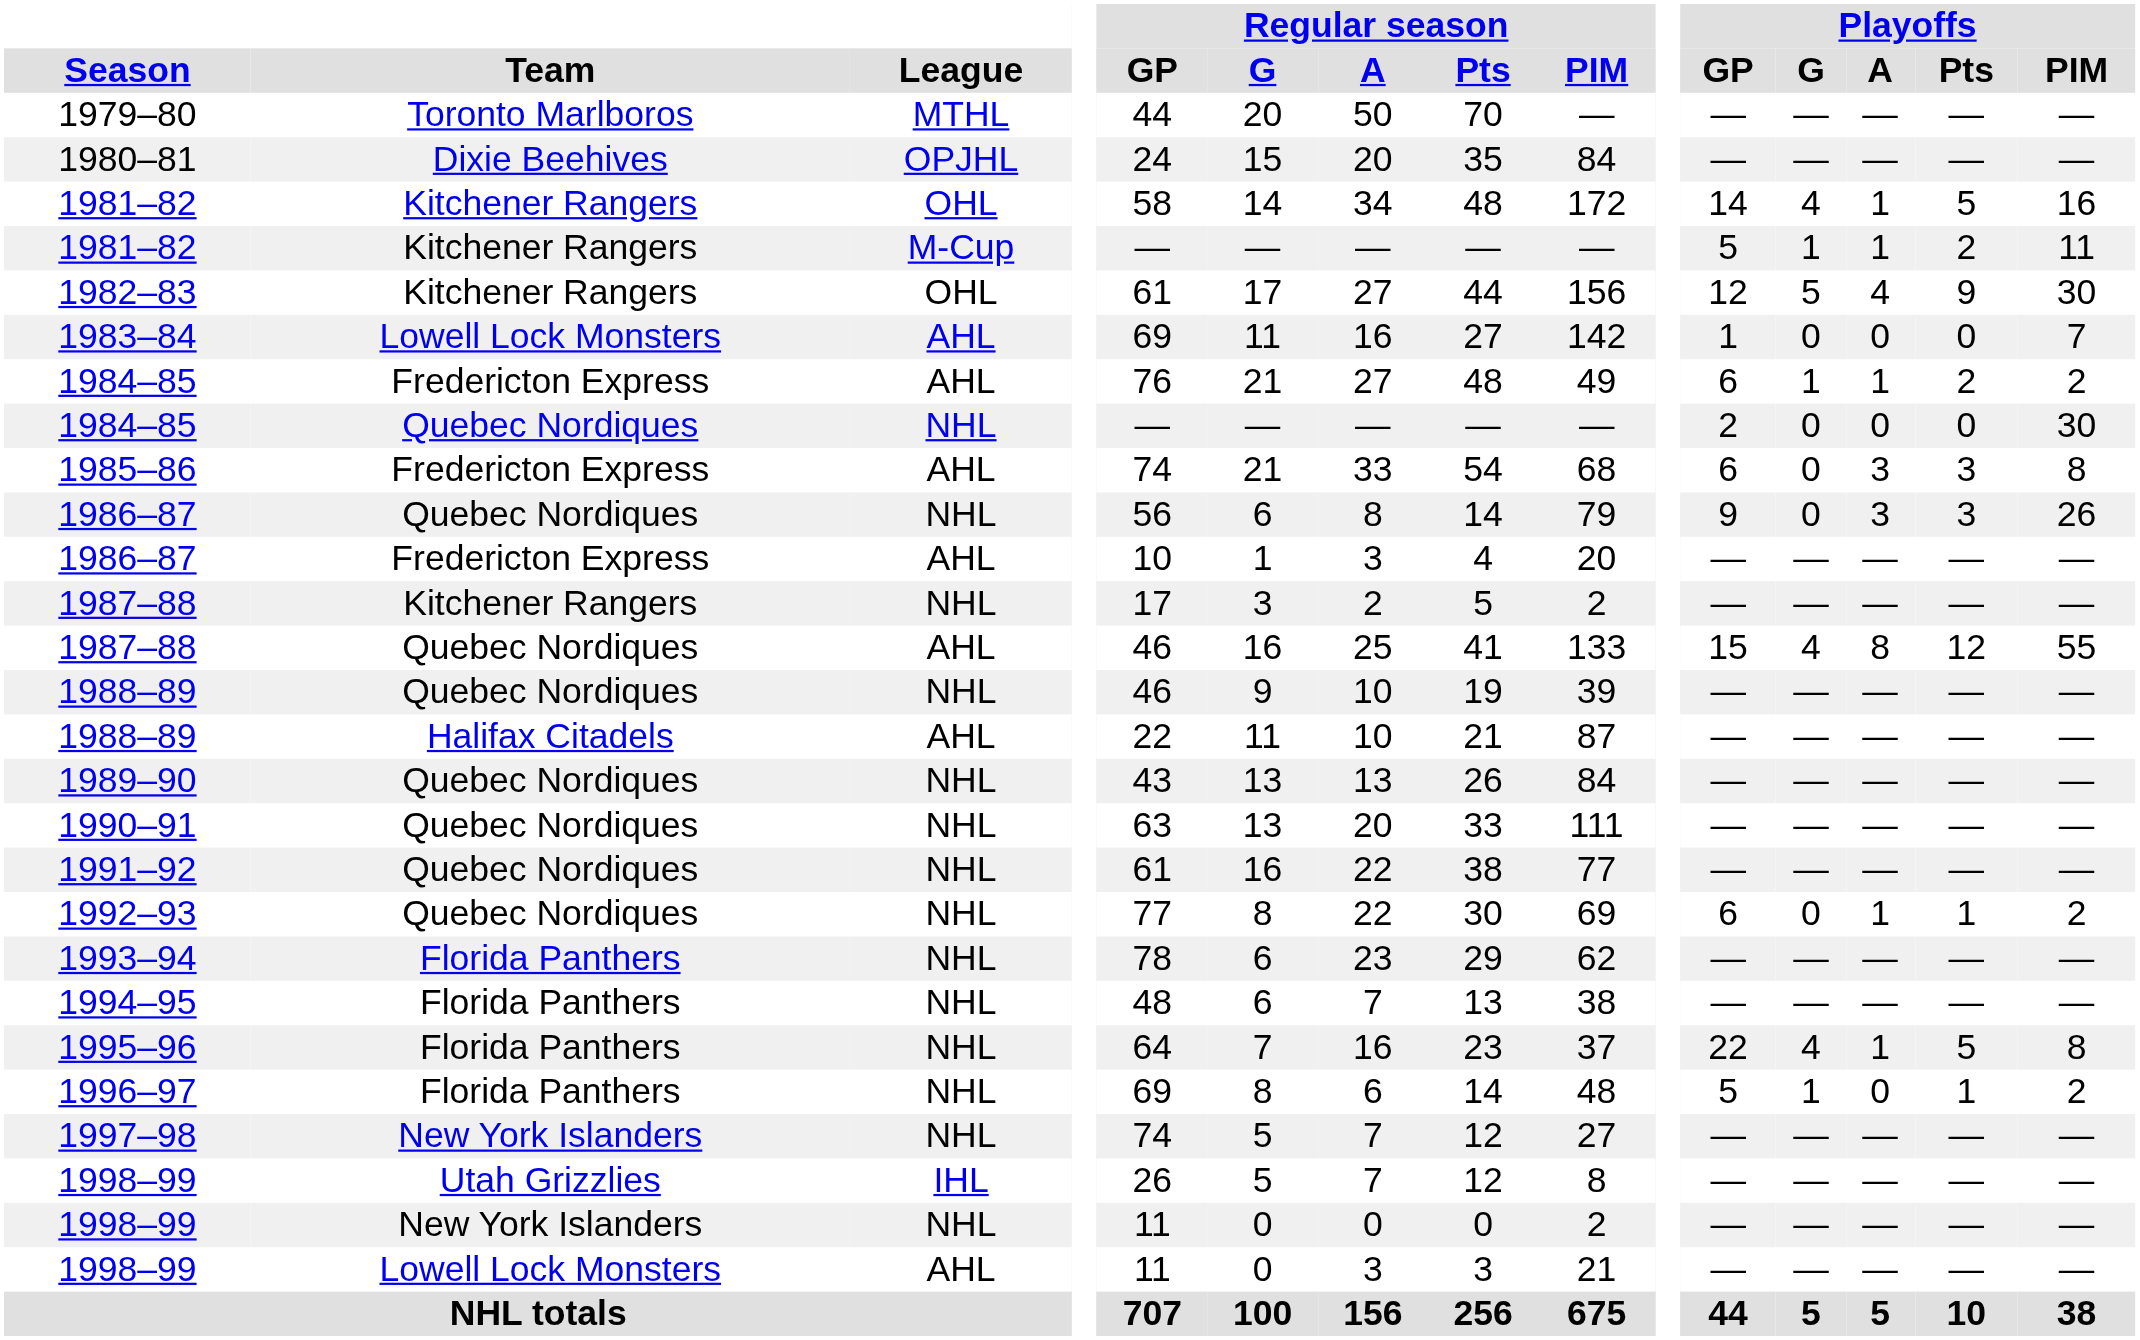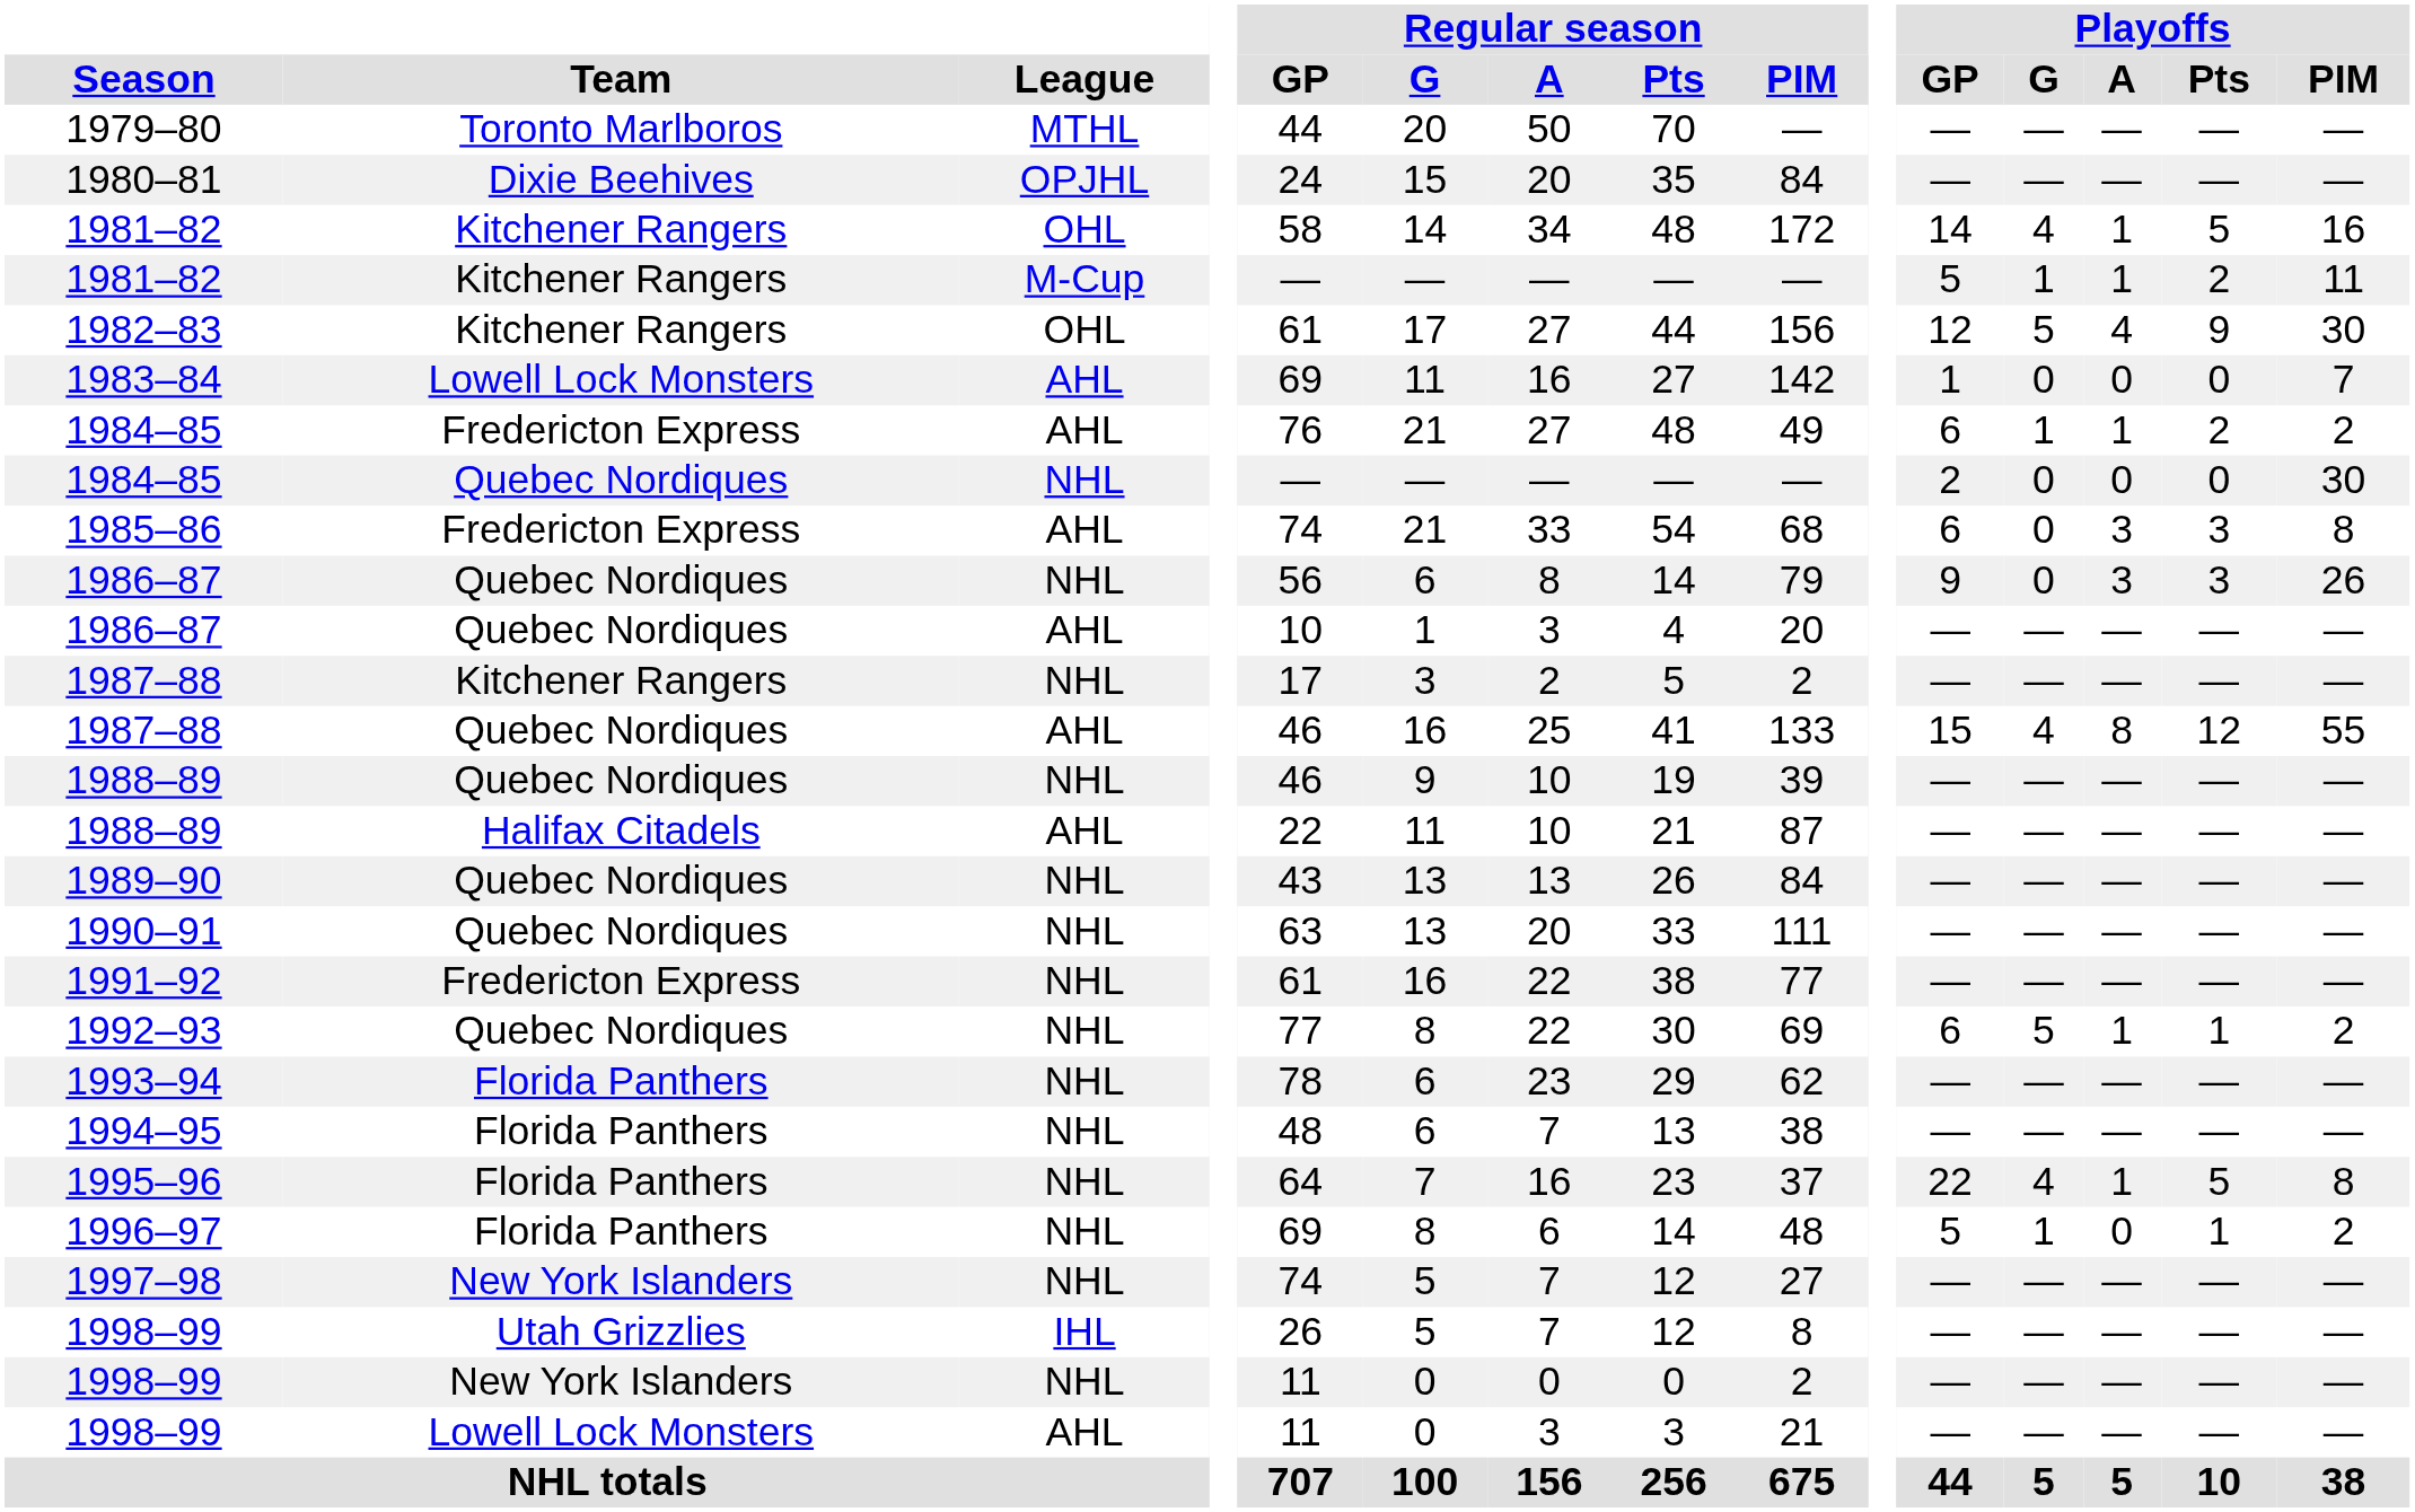 <table border="0" cellpadding="1" cellspacing="0" style="text-align:center; width:60em;">
 <tr style="background:#e0e0e0;">
 <th colspan="3"  bgcolor="#ffffff"> </th>
 <th rowspan="99" bgcolor="#ffffff"> </th>
 <th colspan="5"><a href='#'>Regular season</a></th>
 <th rowspan="99" bgcolor="#ffffff"> </th>
 <th colspan="5"><a href='#'>Playoffs</a></th>
 </tr>
 <tr style="background:#e0e0e0;">
 <th><a href='#'>Season</a></th>
 <th>Team</th>
 <th>League</th>
 <th>GP</th>
 <th><a href='#'>G</a></th>
 <th><a href='#'>A</a></th>
 <th><a href='#'>Pts</a></th>
 <th><a href='#'>PIM</a></th>
 <th>GP</th>
 <th>G</th>
 <th>A</th>
 <th>Pts</th>
 <th>PIM</th>
 </tr>
 <tr>
 <td>1979–80</td>
 <td><a href='#'>Toronto Marlboros</a></td>
 <td><a href='#'>MTHL</a></td>
 <td>44</td>
 <td>20</td>
 <td>50</td>
 <td>70</td>
 <td>—</td>
 <td>—</td>
 <td>—</td>
 <td>—</td>
 <td>—</td>
 <td>—</td>
 </tr>
 <tr style="background:#f0f0f0;">
 <td>1980–81</td>
 <td><a href='#'>Dixie Beehives</a></td>
 <td><a href='#'>OPJHL</a></td>
 <td>24</td>
 <td>15</td>
 <td>20</td>
 <td>35</td>
 <td>84</td>
 <td>—</td>
 <td>—</td>
 <td>—</td>
 <td>—</td>
 <td>—</td>
 </tr>
 <tr>
 <td><a href='#'>1981–82</a></td>
 <td><a href='#'>Kitchener Rangers</a></td>
 <td><a href='#'>OHL</a></td>
 <td>58</td>
 <td>14</td>
 <td>34</td>
 <td>48</td>
 <td>172</td>
 <td>14</td>
 <td>4</td>
 <td>1</td>
 <td>5</td>
 <td>16</td>
 </tr>
 <tr style="background:#f0f0f0;">
 <td><a href='#'>1981–82</a></td>
 <td>Kitchener Rangers</td>
 <td><a href='#'>M-Cup</a></td>
 <td>—</td>
 <td>—</td>
 <td>—</td>
 <td>—</td>
 <td>—</td>
 <td>5</td>
 <td>1</td>
 <td>1</td>
 <td>2</td>
 <td>11</td>
 </tr>
 <tr>
 <td><a href='#'>1982–83</a></td>
 <td>Kitchener Rangers</td>
 <td>OHL</td>
 <td>61</td>
 <td>17</td>
 <td>27</td>
 <td>44</td>
 <td>156</td>
 <td>12</td>
 <td>5</td>
 <td>4</td>
 <td>9</td>
 <td>30</td>
 </tr>
 <tr style="background:#f0f0f0;">
 <td><a href='#'>1983–84</a></td>
 <td><a href='#'>Lowell Lock Monsters</a></td>
 <td><a href='#'>AHL</a></td>
 <td>69</td>
 <td>11</td>
 <td>16</td>
 <td>27</td>
 <td>142</td>
 <td>1</td>
 <td>0</td>
 <td>0</td>
 <td>0</td>
 <td>7</td>
 </tr>
 <tr>
 <td><a href='#'>1984–85</a></td>
 <td>Fredericton Express</td>
 <td>AHL</td>
 <td>76</td>
 <td>21</td>
 <td>27</td>
 <td>48</td>
 <td>49</td>
 <td>6</td>
 <td>1</td>
 <td>1</td>
 <td>2</td>
 <td>2</td>
 </tr>
 <tr style="background:#f0f0f0;">
 <td><a href='#'>1984–85</a></td>
 <td><a href='#'>Quebec Nordiques</a></td>
 <td><a href='#'>NHL</a></td>
 <td>—</td>
 <td>—</td>
 <td>—</td>
 <td>—</td>
 <td>—</td>
 <td>2</td>
 <td>0</td>
 <td>0</td>
 <td>0</td>
 <td>30</td>
 </tr>
 <tr>
 <td><a href='#'>1985–86</a></td>
 <td>Fredericton Express</td>
 <td>AHL</td>
 <td>74</td>
 <td>21</td>
 <td>33</td>
 <td>54</td>
 <td>68</td>
 <td>6</td>
 <td>0</td>
 <td>3</td>
 <td>3</td>
 <td>8</td>
 </tr>
 <tr style="background:#f0f0f0;">
 <td><a href='#'>1986–87</a></td>
 <td>Quebec Nordiques</td>
 <td>NHL</td>
 <td>56</td>
 <td>6</td>
 <td>8</td>
 <td>14</td>
 <td>79</td>
 <td>9</td>
 <td>0</td>
 <td>3</td>
 <td>3</td>
 <td>26</td>
 </tr>
 <tr>
 <td><a href='#'>1986–87</a></td>
-<td>Fredericton Express</td>
+<td>Quebec Nordiques</td>
 <td>AHL</td>
 <td>10</td>
 <td>1</td>
 <td>3</td>
 <td>4</td>
 <td>20</td>
 <td>—</td>
 <td>—</td>
 <td>—</td>
 <td>—</td>
 <td>—</td>
 </tr>
 <tr style="background:#f0f0f0;">
 <td><a href='#'>1987–88</a></td>
 <td>Kitchener Rangers</td>
 <td>NHL</td>
 <td>17</td>
 <td>3</td>
 <td>2</td>
 <td>5</td>
 <td>2</td>
 <td>—</td>
 <td>—</td>
 <td>—</td>
 <td>—</td>
 <td>—</td>
 </tr>
 <tr>
 <td><a href='#'>1987–88</a></td>
 <td>Quebec Nordiques</td>
 <td>AHL</td>
 <td>46</td>
 <td>16</td>
 <td>25</td>
 <td>41</td>
 <td>133</td>
 <td>15</td>
 <td>4</td>
 <td>8</td>
 <td>12</td>
 <td>55</td>
 </tr>
 <tr style="background:#f0f0f0;">
 <td><a href='#'>1988–89</a></td>
 <td>Quebec Nordiques</td>
 <td>NHL</td>
 <td>46</td>
 <td>9</td>
 <td>10</td>
 <td>19</td>
 <td>39</td>
 <td>—</td>
 <td>—</td>
 <td>—</td>
 <td>—</td>
 <td>—</td>
 </tr>
 <tr>
 <td><a href='#'>1988–89</a></td>
 <td><a href='#'>Halifax Citadels</a></td>
 <td>AHL</td>
 <td>22</td>
 <td>11</td>
 <td>10</td>
 <td>21</td>
 <td>87</td>
 <td>—</td>
 <td>—</td>
 <td>—</td>
 <td>—</td>
 <td>—</td>
 </tr>
 <tr style="background:#f0f0f0;">
 <td><a href='#'>1989–90</a></td>
 <td>Quebec Nordiques</td>
 <td>NHL</td>
 <td>43</td>
 <td>13</td>
 <td>13</td>
 <td>26</td>
 <td>84</td>
 <td>—</td>
 <td>—</td>
 <td>—</td>
 <td>—</td>
 <td>—</td>
 </tr>
 <tr>
 <td><a href='#'>1990–91</a></td>
 <td>Quebec Nordiques</td>
 <td>NHL</td>
 <td>63</td>
 <td>13</td>
 <td>20</td>
 <td>33</td>
 <td>111</td>
 <td>—</td>
 <td>—</td>
 <td>—</td>
 <td>—</td>
 <td>—</td>
 </tr>
 <tr style="background:#f0f0f0;">
 <td><a href='#'>1991–92</a></td>
-<td>Quebec Nordiques</td>
+<td>Fredericton Express</td>
 <td>NHL</td>
 <td>61</td>
 <td>16</td>
 <td>22</td>
 <td>38</td>
 <td>77</td>
 <td>—</td>
 <td>—</td>
 <td>—</td>
 <td>—</td>
 <td>—</td>
 </tr>
 <tr>
 <td><a href='#'>1992–93</a></td>
 <td>Quebec Nordiques</td>
 <td>NHL</td>
 <td>77</td>
 <td>8</td>
 <td>22</td>
 <td>30</td>
 <td>69</td>
 <td>6</td>
-<td>0</td>
+<td>5</td>
 <td>1</td>
 <td>1</td>
 <td>2</td>
 </tr>
 <tr style="background:#f0f0f0;">
 <td><a href='#'>1993–94</a></td>
 <td><a href='#'>Florida Panthers</a></td>
 <td>NHL</td>
 <td>78</td>
 <td>6</td>
 <td>23</td>
 <td>29</td>
 <td>62</td>
 <td>—</td>
 <td>—</td>
 <td>—</td>
 <td>—</td>
 <td>—</td>
 </tr>
 <tr>
 <td><a href='#'>1994–95</a></td>
 <td>Florida Panthers</td>
 <td>NHL</td>
 <td>48</td>
 <td>6</td>
 <td>7</td>
 <td>13</td>
 <td>38</td>
 <td>—</td>
 <td>—</td>
 <td>—</td>
 <td>—</td>
 <td>—</td>
 </tr>
 <tr style="background:#f0f0f0;">
 <td><a href='#'>1995–96</a></td>
 <td>Florida Panthers</td>
 <td>NHL</td>
 <td>64</td>
 <td>7</td>
 <td>16</td>
 <td>23</td>
 <td>37</td>
 <td>22</td>
 <td>4</td>
 <td>1</td>
 <td>5</td>
 <td>8</td>
 </tr>
 <tr>
 <td><a href='#'>1996–97</a></td>
 <td>Florida Panthers</td>
 <td>NHL</td>
 <td>69</td>
 <td>8</td>
 <td>6</td>
 <td>14</td>
 <td>48</td>
 <td>5</td>
 <td>1</td>
 <td>0</td>
 <td>1</td>
 <td>2</td>
 </tr>
 <tr style="background:#f0f0f0;">
 <td><a href='#'>1997–98</a></td>
 <td><a href='#'>New York Islanders</a></td>
 <td>NHL</td>
 <td>74</td>
 <td>5</td>
 <td>7</td>
 <td>12</td>
 <td>27</td>
 <td>—</td>
 <td>—</td>
 <td>—</td>
 <td>—</td>
 <td>—</td>
 </tr>
 <tr>
 <td><a href='#'>1998–99</a></td>
 <td><a href='#'>Utah Grizzlies</a></td>
 <td><a href='#'>IHL</a></td>
 <td>26</td>
 <td>5</td>
 <td>7</td>
 <td>12</td>
 <td>8</td>
 <td>—</td>
 <td>—</td>
 <td>—</td>
 <td>—</td>
 <td>—</td>
 </tr>
 <tr style="background:#f0f0f0;">
 <td><a href='#'>1998–99</a></td>
 <td>New York Islanders</td>
 <td>NHL</td>
 <td>11</td>
 <td>0</td>
 <td>0</td>
 <td>0</td>
 <td>2</td>
 <td>—</td>
 <td>—</td>
 <td>—</td>
 <td>—</td>
 <td>—</td>
 </tr>
 <tr>
 <td><a href='#'>1998–99</a></td>
 <td><a href='#'>Lowell Lock Monsters</a></td>
 <td>AHL</td>
 <td>11</td>
 <td>0</td>
 <td>3</td>
 <td>3</td>
 <td>21</td>
 <td>—</td>
 <td>—</td>
 <td>—</td>
 <td>—</td>
 <td>—</td>
 </tr>
 <tr style="background:#e0e0e0;">
 <th colspan="3">NHL totals</th>
 <th>707</th>
 <th>100</th>
 <th>156</th>
 <th>256</th>
 <th>675</th>
 <th>44</th>
 <th>5</th>
 <th>5</th>
 <th>10</th>
 <th>38</th>
 </tr>
 </table>
